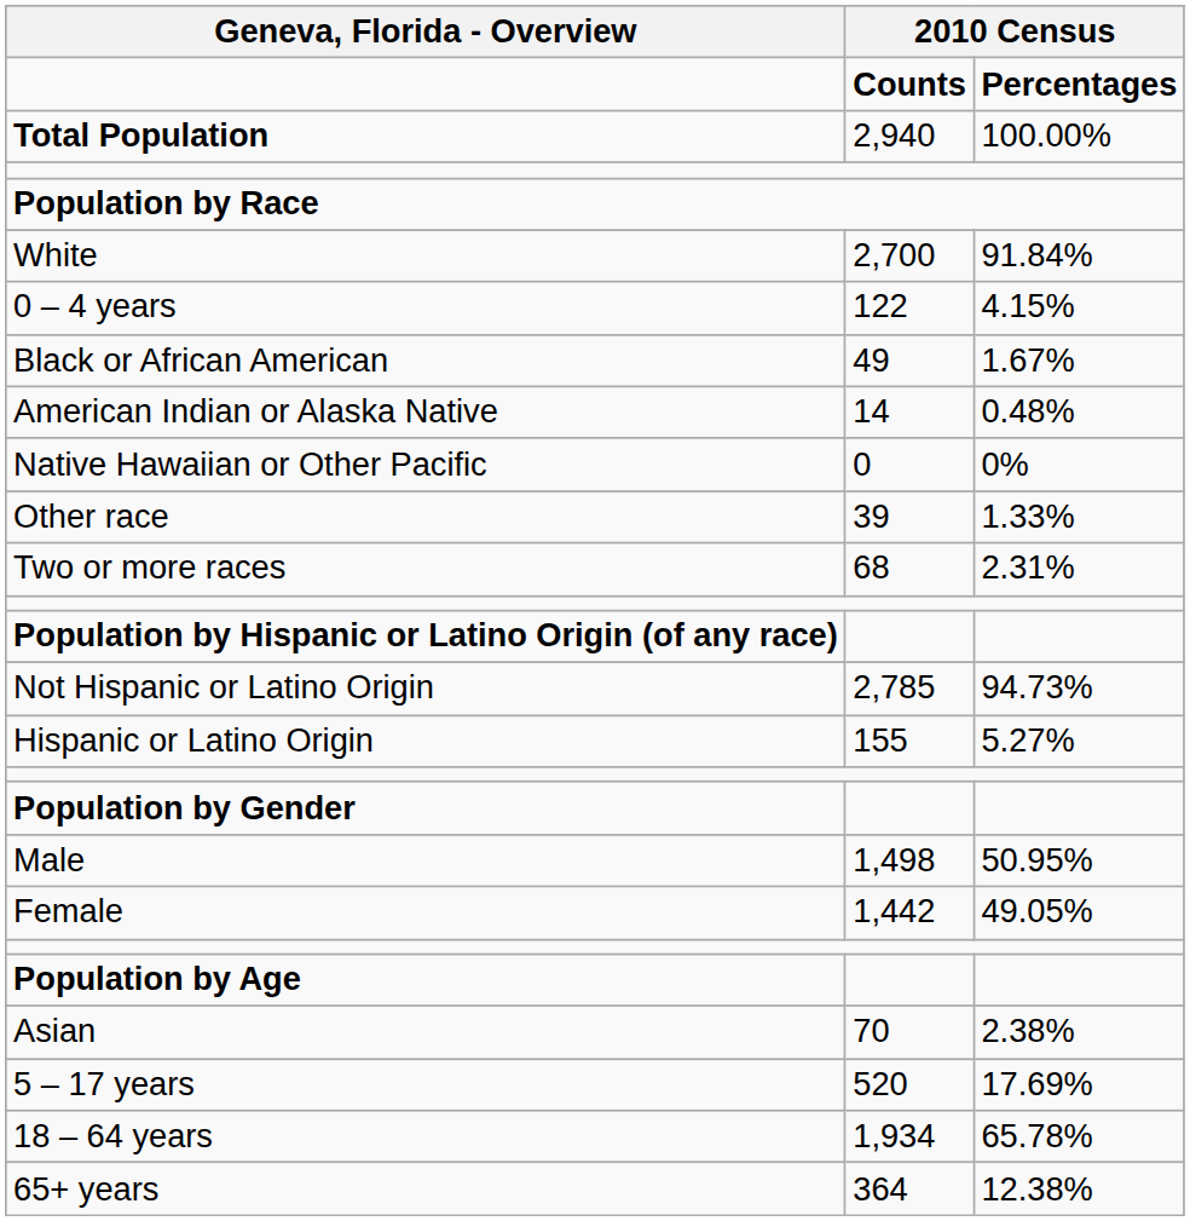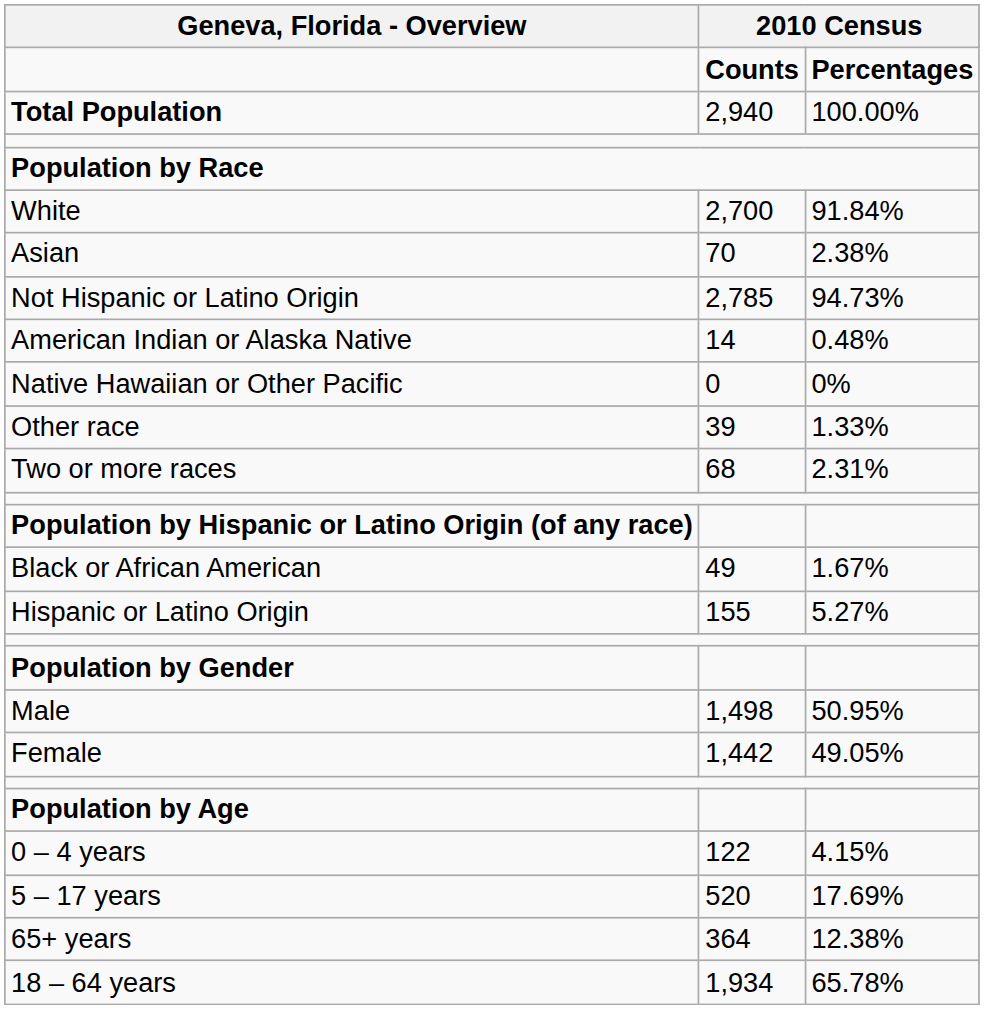 <table class="wikitable">
 <tr>
 <th>Geneva, Florida - Overview</th>
 <th colspan="2">2010 Census</th>
 </tr>
 <tr>
 <td></td>
 <td><strong>Counts</strong></td>
 <td><strong>Percentages</strong></td>
 </tr>
 <tr>
 <td><strong>Total Population</strong></td>
 <td>2,940</td>
 <td>100.00%</td>
 </tr>
 <tr>
 <td colspan="3"></td>
 </tr>
 <tr>
 <td colspan="3"><strong>Population by Race</strong></td>
 </tr>
 <tr>
 <td>White</td>
 <td>2,700</td>
 <td>91.84%</td>
 </tr>
 <tr>
-<td>0 – 4 years</td>
-<td>122</td>
-<td>4.15%</td>
+<td>Asian</td>
+<td>70</td>
+<td>2.38%</td>
 </tr>
 <tr>
-<td>Black or African American</td>
-<td>49</td>
-<td>1.67%</td>
+<td>Not Hispanic or Latino Origin</td>
+<td>2,785</td>
+<td>94.73%</td>
 </tr>
 <tr>
 <td>American Indian or Alaska Native</td>
 <td>14</td>
 <td>0.48%</td>
 </tr>
 <tr>
 <td>Native Hawaiian or Other Pacific</td>
 <td>0</td>
 <td>0%</td>
 </tr>
 <tr>
 <td>Other race</td>
 <td>39</td>
 <td>1.33%</td>
 </tr>
 <tr>
 <td>Two or more races</td>
 <td>68</td>
 <td>2.31%</td>
 </tr>
 <tr>
 <td colspan="3"></td>
 </tr>
 <tr>
 <td><strong>Population by Hispanic or Latino Origin (of any race)</strong></td>
 <td></td>
 <td></td>
 </tr>
 <tr>
-<td>Not Hispanic or Latino Origin</td>
-<td>2,785</td>
-<td>94.73%</td>
+<td>Black or African American</td>
+<td>49</td>
+<td>1.67%</td>
 </tr>
 <tr>
 <td>Hispanic or Latino Origin</td>
 <td>155</td>
 <td>5.27%</td>
 </tr>
 <tr>
 <td colspan="3"></td>
 </tr>
 <tr>
 <td><strong>Population by Gender</strong></td>
 <td></td>
 <td></td>
 </tr>
 <tr>
 <td>Male</td>
 <td>1,498</td>
 <td>50.95%</td>
 </tr>
 <tr>
 <td>Female</td>
 <td>1,442</td>
 <td>49.05%</td>
 </tr>
 <tr>
 <td colspan="3"></td>
 </tr>
 <tr>
 <td><strong>Population by Age</strong></td>
 <td></td>
 <td></td>
 </tr>
 <tr>
-<td>Asian</td>
-<td>70</td>
-<td>2.38%</td>
+<td>0 – 4 years</td>
+<td>122</td>
+<td>4.15%</td>
 </tr>
 <tr>
 <td>5 – 17 years</td>
 <td>520</td>
 <td>17.69%</td>
 </tr>
 <tr>
+<td>65+ years</td>
+<td>364</td>
+<td>12.38%</td>
+</tr>
+<tr>
 <td>18 – 64 years</td>
 <td>1,934</td>
 <td>65.78%</td>
 </tr>
-<tr>
-<td>65+ years</td>
-<td>364</td>
-<td>12.38%</td>
-</tr>
 </table>
